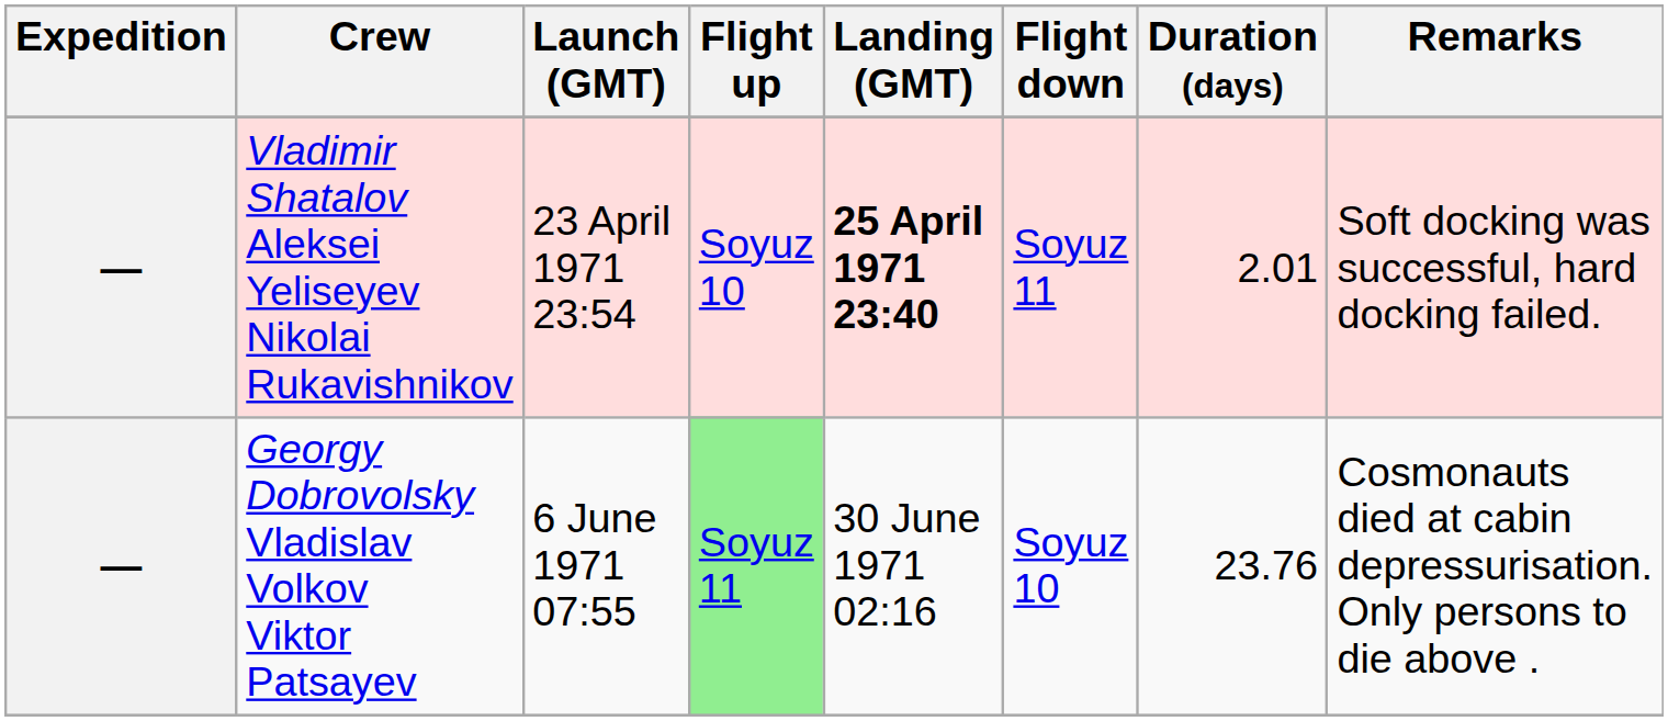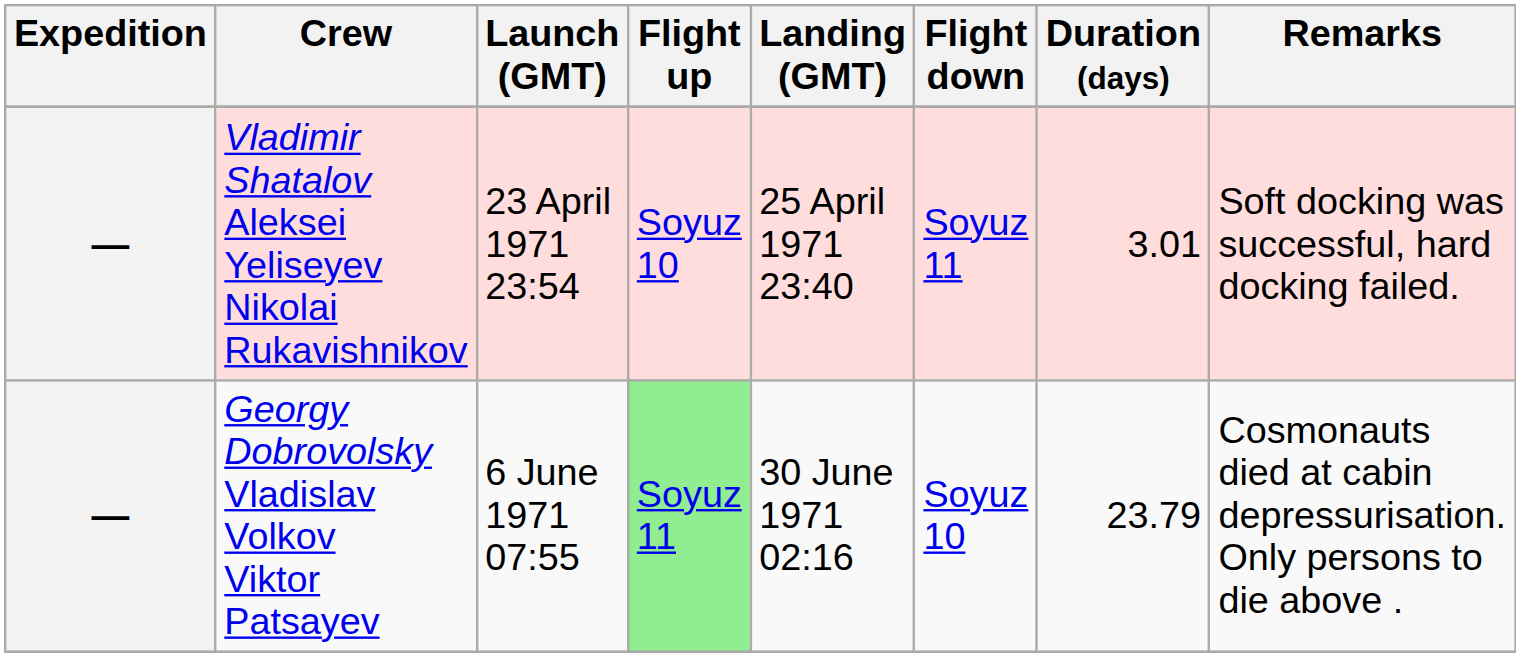 <table class="wikitable">
 <tr style="background-color: #efefef" valign="top">
 <th>Expedition</th>
 <th>Crew</th>
 <th>Launch (GMT)</th>
 <th>Flight up</th>
 <th>Landing (GMT)</th>
 <th>Flight down</th>
 <th>Duration<br><small>(days)</small></th>
 <th>Remarks</th>
 </tr>
 <tr>
 </tr>
 <tr style="background-color:#ffdddd">
 <th>—</th>
 <td><em><a href='#'>Vladimir Shatalov</a></em><br><a href='#'>Aleksei Yeliseyev</a><br><a href='#'>Nikolai Rukavishnikov</a></td>
 <td>23 April 1971<br>23:54</td>
 <td><a href='#'>Soyuz 10</a></td>
-<td><strong>25 April 1971<br>23:40</strong></td>
+<td>25 April 1971<br>23:40</td>
 <td><a href='#'>Soyuz 11</a></td>
-<td style="text-align: right">2.01</td>
+<td style="text-align: right">3.01</td>
 <td>Soft docking was successful, hard docking failed.</td>
 </tr>
 <tr>
 <th>—</th>
 <td><em><a href='#'>Georgy Dobrovolsky</a></em><br><a href='#'>Vladislav Volkov</a><br><a href='#'>Viktor Patsayev</a></td>
 <td>6 June 1971<br>07:55</td>
 <td style="background: lightgreen;"><a href='#'>Soyuz 11</a></td>
 <td>30 June 1971<br>02:16</td>
 <td><a href='#'>Soyuz 10</a></td>
-<td style="text-align: right">23.76</td>
+<td style="text-align: right">23.79</td>
 <td>Cosmonauts died at cabin depressurisation. Only persons to die above .</td>
 </tr>
 <tr>
 </tr>
 </table>
